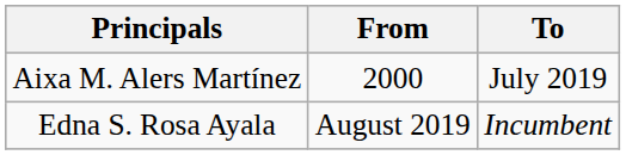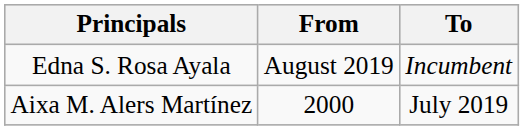 <table class="wikitable mw-collapsible" style="text-align: center">
 <tr>
 <th>Principals</th>
 <th>From</th>
 <th>To</th>
 </tr>
 <tr>
+<td>Edna S. Rosa Ayala</td>
+<td>August 2019</td>
+<td><em>Incumbent</em></td>
+</tr>
+<tr>
 <td>Aixa M. Alers Martínez</td>
 <td>2000</td>
 <td>July 2019</td>
 </tr>
-<tr>
-<td>Edna S. Rosa Ayala</td>
-<td>August 2019</td>
-<td><em>Incumbent</em></td>
-</tr>
 </table>
